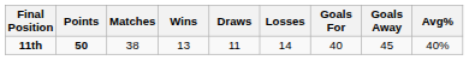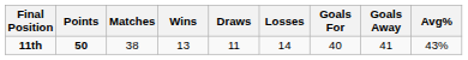 <table class="wikitable" style="font-size: 95%; text-align: center;">
 <tr>
 <th width=60>Final Position</th>
 <th width=60>Points</th>
 <th width=60>Matches</th>
 <th width=60>Wins</th>
 <th width=60>Draws</th>
 <th width=60>Losses</th>
 <th width=60>Goals For</th>
 <th width=60>Goals Away</th>
 <th width=60>Avg%</th>
 </tr>
 <tr>
 <td><strong>11th</strong></td>
 <td><strong>50</strong></td>
 <td>38</td>
 <td>13</td>
 <td>11</td>
 <td>14</td>
 <td>40</td>
-<td>45</td>
-<td>40%</td>
+<td>41</td>
+<td>43%</td>
 </tr>
 </table>
